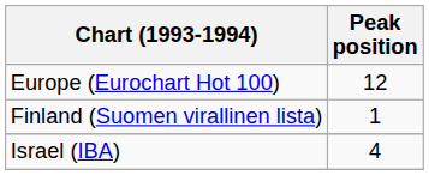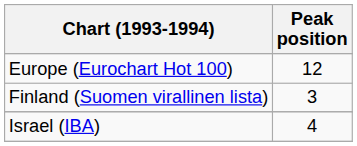 <table class="wikitable sortable">
 <tr>
 <th>Chart (1993-1994)</th>
 <th>Peak<br>position</th>
 </tr>
 <tr>
 </tr>
 <tr>
 </tr>
 <tr>
 <td align="left">Europe (<a href='#'>Eurochart Hot 100</a>)</td>
 <td align="center">12</td>
 </tr>
 <tr>
 <td align="left">Finland (<a href='#'>Suomen virallinen lista</a>)</td>
-<td align="center">1</td>
+<td align="center">3</td>
 </tr>
 <tr>
 </tr>
 <tr>
 <td align="left">Israel (<a href='#'>IBA</a>)</td>
 <td align="center">4</td>
 </tr>
 <tr>
 </tr>
 <tr>
 </tr>
 <tr>
 </tr>
 <tr>
 </tr>
 <tr>
 </tr>
 </table>
